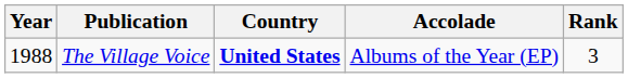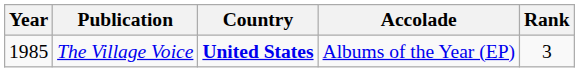 <table class="wikitable" style="margin:0em 1em 1em 0pt">
 <tr>
 <th>Year</th>
 <th>Publication</th>
 <th>Country</th>
 <th>Accolade</th>
 <th>Rank</th>
 </tr>
 <tr>
-<td align=center>1988</td>
+<td align=center>1985</td>
 <td><em><a href='#'>The Village Voice</a></em></td>
 <td><strong><a href='#'>United States</a></strong></td>
 <td><a href='#'>Albums of the Year (EP)</a></td>
 <td align=center>3</td>
 </tr>
 </table>
